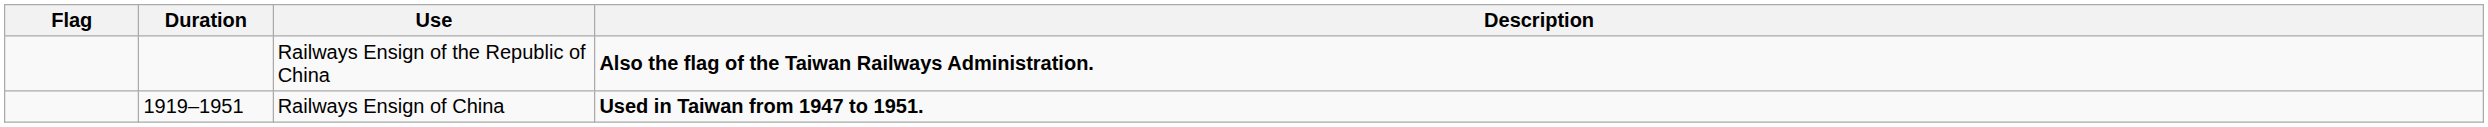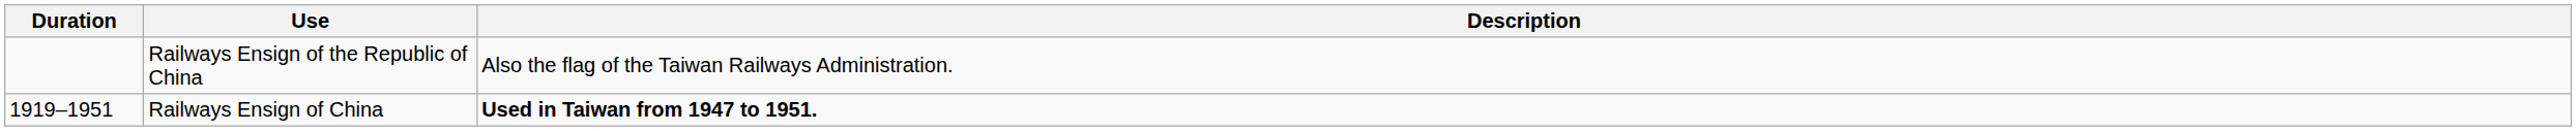 <table class="wikitable" width="100%">
 <tr>
-<th style="width:100px;">Flag</th>
 <th style="width:100px;">Duration</th>
 <th style="width:250px;">Use</th>
 <th style="min-width:250px">Description</th>
 </tr>
 <tr>
 <td></td>
-<td></td>
 <td>Railways Ensign of the Republic of China</td>
-<td><strong>Also the flag of the Taiwan Railways Administration.</strong></td>
+<td>Also the flag of the Taiwan Railways Administration.</td>
 </tr>
 <tr>
-<td></td>
 <td>1919–1951</td>
 <td>Railways Ensign of China</td>
 <td><strong>Used in Taiwan from 1947 to 1951.</strong></td>
 </tr>
 </table>
